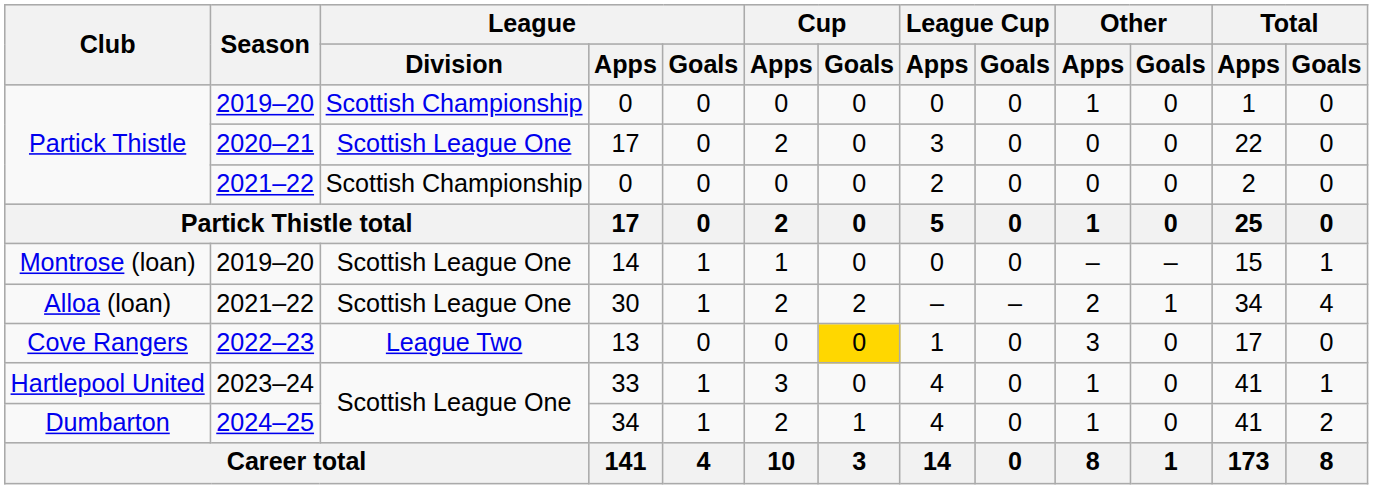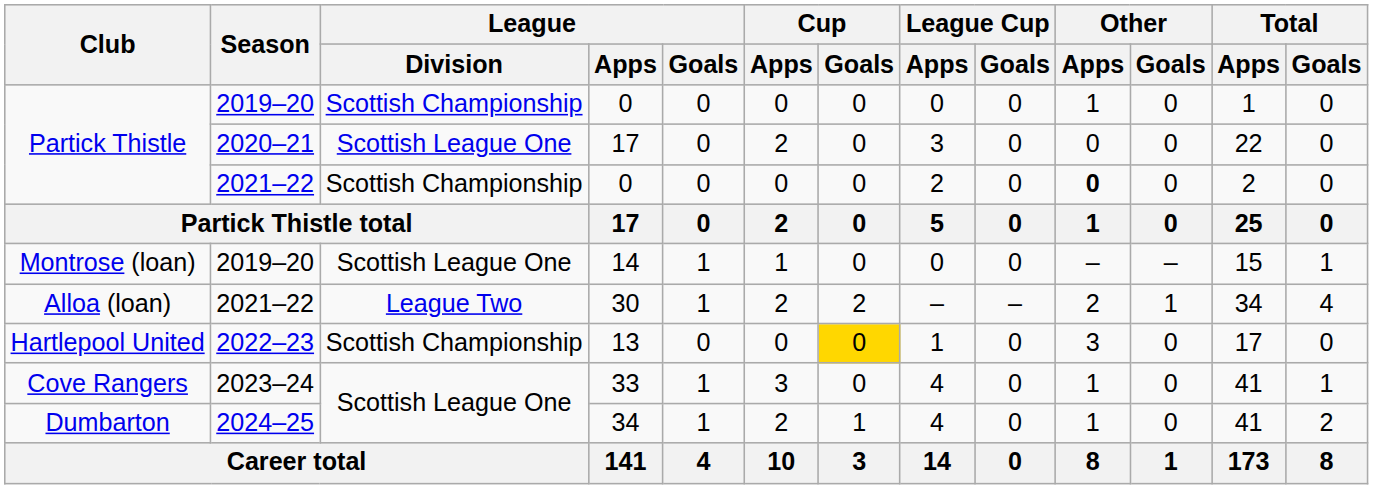 <table class="wikitable" style="text-align: center">
 <tr>
 <th rowspan="2">Club</th>
 <th rowspan="2">Season</th>
 <th colspan="3">League</th>
 <th colspan="2">Cup</th>
 <th colspan="2">League Cup</th>
 <th colspan="2">Other</th>
 <th colspan="2">Total</th>
 </tr>
 <tr>
 <th>Division</th>
 <th>Apps</th>
 <th>Goals</th>
 <th>Apps</th>
 <th>Goals</th>
 <th>Apps</th>
 <th>Goals</th>
 <th>Apps</th>
 <th>Goals</th>
 <th>Apps</th>
 <th>Goals</th>
 </tr>
 <tr>
 <td rowspan="3"><a href='#'>Partick Thistle</a></td>
 <td><a href='#'>2019–20</a></td>
 <td><a href='#'>Scottish Championship</a></td>
 <td>0</td>
 <td>0</td>
 <td>0</td>
 <td>0</td>
 <td>0</td>
 <td>0</td>
 <td>1</td>
 <td>0</td>
 <td>1</td>
 <td>0</td>
 </tr>
 <tr>
 <td><a href='#'>2020–21</a></td>
 <td><a href='#'>Scottish League One</a></td>
 <td>17</td>
 <td>0</td>
 <td>2</td>
 <td>0</td>
 <td>3</td>
 <td>0</td>
 <td>0</td>
 <td>0</td>
 <td>22</td>
 <td>0</td>
 </tr>
 <tr>
 <td><a href='#'>2021–22</a></td>
 <td>Scottish Championship</td>
 <td>0</td>
 <td>0</td>
 <td>0</td>
 <td>0</td>
 <td>2</td>
 <td>0</td>
-<td>0</td>
+<td><strong>0</strong></td>
 <td>0</td>
 <td>2</td>
 <td>0</td>
 </tr>
 <tr>
 <th colspan=3>Partick Thistle total</th>
 <th>17</th>
 <th>0</th>
 <th>2</th>
 <th>0</th>
 <th>5</th>
 <th>0</th>
 <th>1</th>
 <th>0</th>
 <th>25</th>
 <th>0</th>
 </tr>
 <tr>
 <td rowspan="1"><a href='#'>Montrose</a> (loan)</td>
 <td>2019–20</td>
 <td>Scottish League One</td>
 <td>14</td>
 <td>1</td>
 <td>1</td>
 <td>0</td>
 <td>0</td>
 <td>0</td>
 <td>–</td>
 <td>–</td>
 <td>15</td>
 <td>1</td>
 </tr>
 <tr>
 <td rowspan="1"><a href='#'>Alloa</a> (loan)</td>
 <td>2021–22</td>
-<td>Scottish League One</td>
+<td><a href='#'>League Two</a></td>
 <td>30</td>
 <td>1</td>
 <td>2</td>
 <td>2</td>
 <td>–</td>
 <td>–</td>
 <td>2</td>
 <td>1</td>
 <td>34</td>
 <td>4</td>
 </tr>
 <tr>
-<td><a href='#'>Cove Rangers</a></td>
+<td><a href='#'>Hartlepool United</a></td>
 <td><a href='#'>2022–23</a></td>
-<td><a href='#'>League Two</a></td>
+<td>Scottish Championship</td>
 <td>13</td>
 <td>0</td>
 <td>0</td>
 <td style="background: gold;">0</td>
 <td>1</td>
 <td>0</td>
 <td>3</td>
 <td>0</td>
 <td>17</td>
 <td>0</td>
 </tr>
 <tr>
-<td><a href='#'>Hartlepool United</a></td>
+<td><a href='#'>Cove Rangers</a></td>
 <td>2023–24</td>
 <td rowspan="2">Scottish League One</td>
 <td>33</td>
 <td>1</td>
 <td>3</td>
 <td>0</td>
 <td>4</td>
 <td>0</td>
 <td>1</td>
 <td>0</td>
 <td>41</td>
 <td>1</td>
 </tr>
 <tr>
 <td><a href='#'>Dumbarton</a></td>
 <td><a href='#'>2024–25</a></td>
 <td>34</td>
 <td>1</td>
 <td>2</td>
 <td>1</td>
 <td>4</td>
 <td>0</td>
 <td>1</td>
 <td>0</td>
 <td>41</td>
 <td>2</td>
 </tr>
 <tr>
 <th colspan="3">Career total</th>
 <th>141</th>
 <th>4</th>
 <th>10</th>
 <th>3</th>
 <th>14</th>
 <th>0</th>
 <th>8</th>
 <th>1</th>
 <th>173</th>
 <th>8</th>
 </tr>
 </table>
